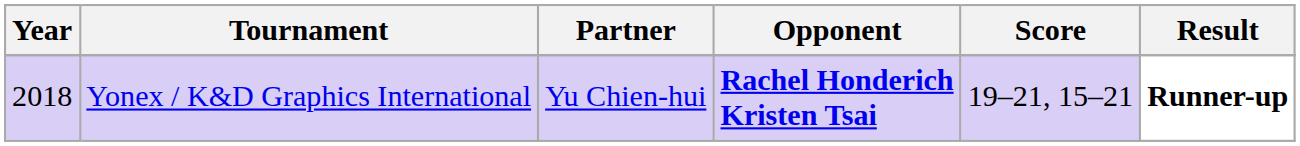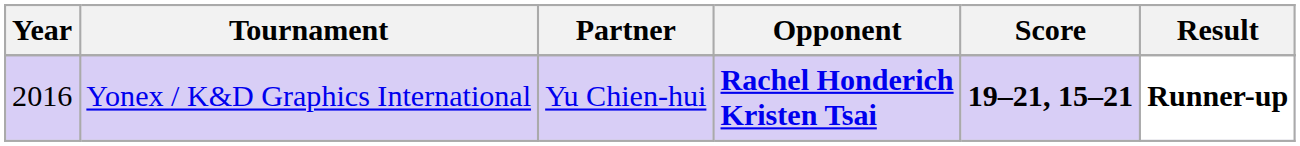 <table class="sortable wikitable" style="font-size: 90%;">
 <tr>
 <th>Year</th>
 <th>Tournament</th>
 <th>Partner</th>
 <th>Opponent</th>
 <th>Score</th>
 <th>Result</th>
 </tr>
 <tr>
 </tr>
 <tr style="background:#D8CEF6">
-<td align="center">2018</td>
+<td align="center">2016</td>
 <td align="left"><a href='#'>Yonex / K&D Graphics International</a></td>
 <td align="left"> <a href='#'>Yu Chien-hui</a></td>
 <td align="left"><strong> <a href='#'>Rachel Honderich</a> <br>  <a href='#'>Kristen Tsai</a></strong></td>
-<td align="left">19–21, 15–21</td>
+<td align="left"><strong>19–21, 15–21</strong></td>
 <td style="text-align:left; background:white"> <strong>Runner-up</strong></td>
 </tr>
 </table>
